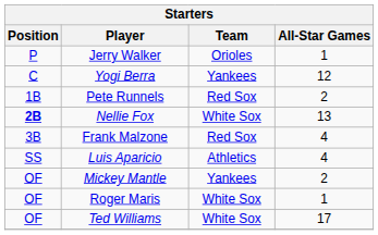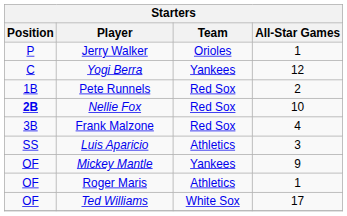 <table class="wikitable" style="font-size: 100%; text-align:right;">
 <tr>
 <th colspan="4">Starters</th>
 </tr>
 <tr>
 <th>Position</th>
 <th width="150">Player</th>
 <th width="100">Team</th>
 <th>All-Star Games</th>
 </tr>
 <tr>
 <td align="center"><a href='#'>P</a></td>
 <td align="center"><a href='#'>Jerry Walker</a></td>
 <td align="center"><a href='#'>Orioles</a></td>
 <td align="center">1</td>
 </tr>
 <tr>
 <td align="center"><a href='#'>C</a></td>
 <td align="center"><em><a href='#'>Yogi Berra</a></em></td>
 <td align="center"><a href='#'>Yankees</a></td>
 <td align="center">12</td>
 </tr>
 <tr>
 <td align="center"><a href='#'>1B</a></td>
 <td align="center"><a href='#'>Pete Runnels</a></td>
 <td align="center"><a href='#'>Red Sox</a></td>
 <td align="center">2</td>
 </tr>
 <tr>
 <td align="center"><strong><a href='#'>2B</a></strong></td>
 <td align="center"><em><a href='#'>Nellie Fox</a></em></td>
-<td align="center"><a href='#'>White Sox</a></td>
-<td align="center">13</td>
+<td align="center"><a href='#'>Red Sox</a></td>
+<td align="center">10</td>
 </tr>
 <tr>
 <td align="center"><a href='#'>3B</a></td>
 <td align="center"><a href='#'>Frank Malzone</a></td>
 <td align="center"><a href='#'>Red Sox</a></td>
 <td align="center">4</td>
 </tr>
 <tr>
 <td align="center"><a href='#'>SS</a></td>
 <td align="center"><em><a href='#'>Luis Aparicio</a></em></td>
 <td align="center"><a href='#'>Athletics</a></td>
-<td align="center">4</td>
+<td align="center">3</td>
 </tr>
 <tr>
 <td align="center"><a href='#'>OF</a></td>
 <td align="center"><em><a href='#'>Mickey Mantle</a></em></td>
 <td align="center"><a href='#'>Yankees</a></td>
-<td align="center">2</td>
+<td align="center">9</td>
 </tr>
 <tr>
 <td align="center"><a href='#'>OF</a></td>
 <td align="center"><a href='#'>Roger Maris</a></td>
-<td align="center"><a href='#'>White Sox</a></td>
+<td align="center"><a href='#'>Athletics</a></td>
 <td align="center">1</td>
 </tr>
 <tr>
 <td align="center"><a href='#'>OF</a></td>
 <td align="center"><em><a href='#'>Ted Williams</a></em></td>
 <td align="center"><a href='#'>White Sox</a></td>
 <td align="center">17</td>
 </tr>
 <tr>
 </tr>
 </table>
